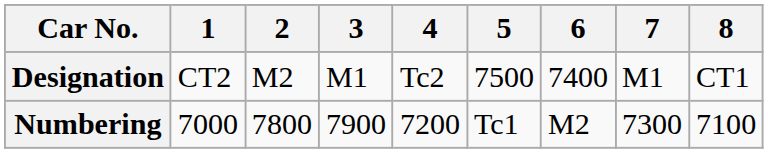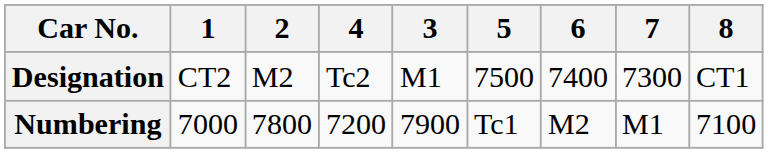 <table class="wikitable">
 <tr>
 <th>Car No.</th>
 <th>1</th>
 <th>2</th>
+<th>4</th>
 <th>3</th>
-<th>4</th>
 <th>5</th>
 <th>6</th>
 <th>7</th>
 <th>8</th>
 </tr>
 <tr>
 <th>Designation</th>
 <td>CT2</td>
 <td>M2</td>
+<td>Tc2</td>
 <td>M1</td>
-<td>Tc2</td>
 <td>7500</td>
 <td>7400</td>
-<td>M1</td>
+<td>7300</td>
 <td>CT1</td>
 </tr>
 <tr>
 <th>Numbering</th>
 <td>7000</td>
 <td>7800</td>
+<td>7200</td>
 <td>7900</td>
-<td>7200</td>
 <td>Tc1</td>
 <td>M2</td>
-<td>7300</td>
+<td>M1</td>
 <td>7100</td>
 </tr>
 </table>
